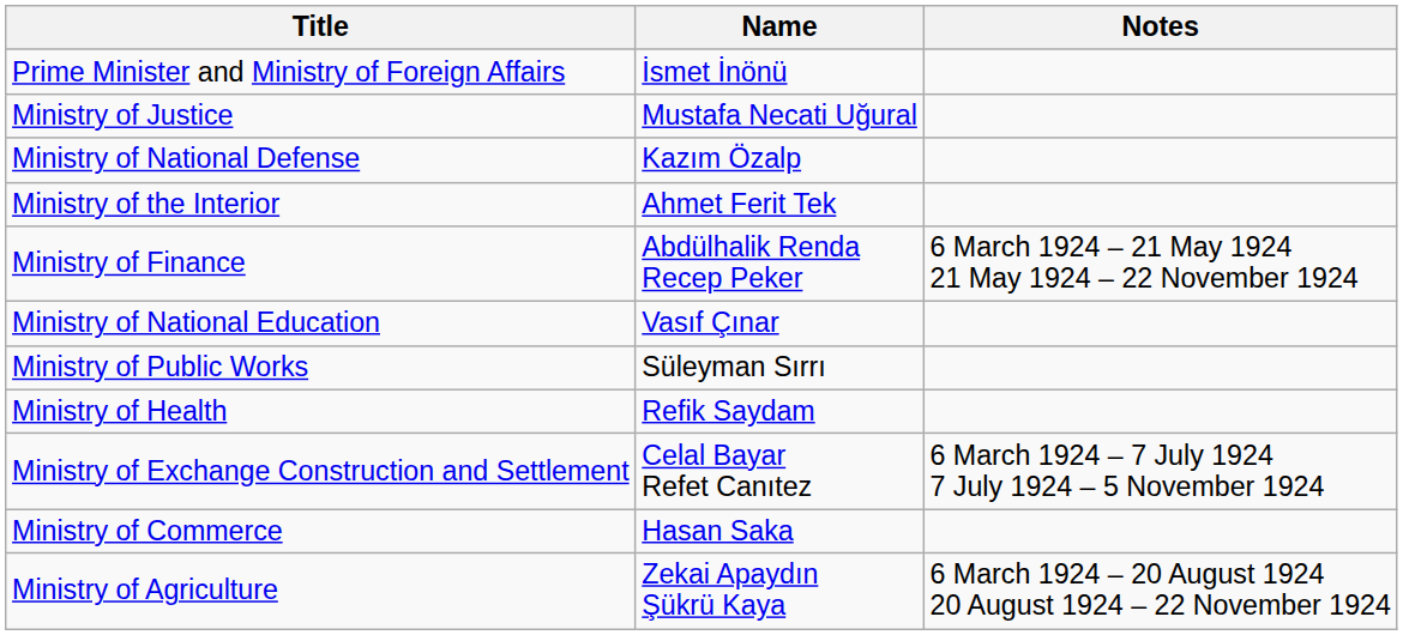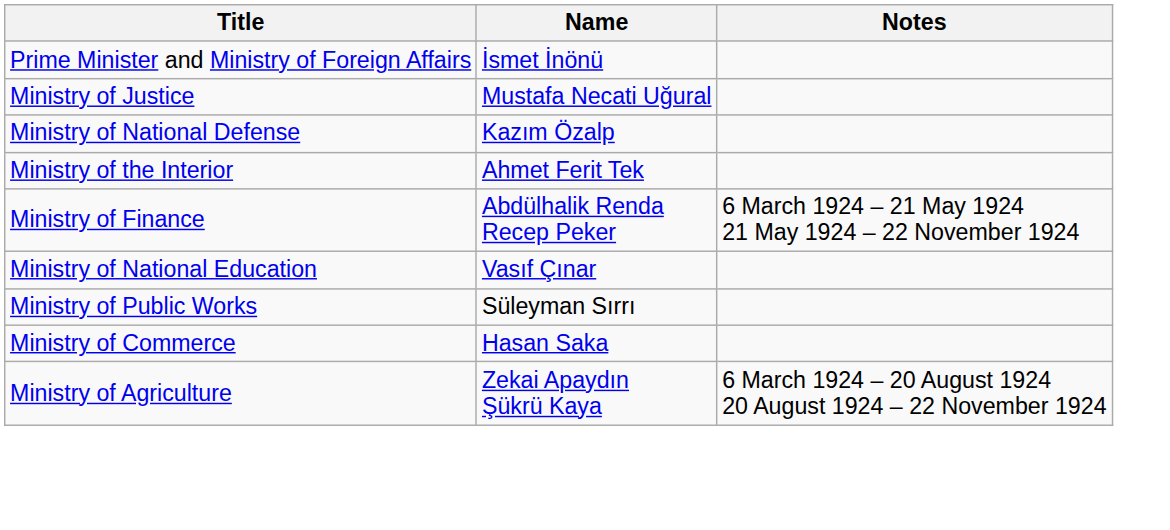 <table class="wikitable">
 <tr>
 <th>Title</th>
 <th>Name</th>
 <th>Notes</th>
 </tr>
 <tr>
 <td><a href='#'>Prime Minister</a> and <a href='#'>Ministry of Foreign Affairs</a></td>
 <td><a href='#'>İsmet İnönü</a></td>
 <td></td>
 </tr>
 <tr>
 <td><a href='#'>Ministry of Justice</a></td>
 <td><a href='#'>Mustafa Necati Uğural</a></td>
 <td></td>
 </tr>
 <tr>
 <td><a href='#'>Ministry of National Defense</a></td>
 <td><a href='#'>Kazım Özalp</a></td>
 <td></td>
 </tr>
 <tr>
 <td><a href='#'>Ministry of the Interior</a></td>
 <td><a href='#'>Ahmet Ferit Tek</a></td>
 <td></td>
 </tr>
 <tr>
 <td><a href='#'>Ministry of Finance</a></td>
 <td><a href='#'>Abdülhalik Renda</a><br><a href='#'>Recep Peker</a></td>
 <td>6 March 1924 – 21 May 1924<br>21 May 1924 – 22 November 1924</td>
 </tr>
 <tr>
 <td><a href='#'>Ministry of National Education</a></td>
 <td><a href='#'>Vasıf Çınar</a></td>
 <td></td>
 </tr>
 <tr>
 <td><a href='#'>Ministry of Public Works</a></td>
 <td>Süleyman Sırrı</td>
 <td></td>
 </tr>
 <tr>
-<td><a href='#'>Ministry of Health</a></td>
-<td><a href='#'>Refik Saydam</a></td>
-<td></td>
-</tr>
-<tr>
-<td><a href='#'>Ministry of Exchange Construction and Settlement</a></td>
-<td><a href='#'>Celal Bayar</a><br>Refet Canıtez</td>
-<td>6 March 1924 – 7 July 1924<br>7 July 1924 – 5 November 1924</td>
-</tr>
-<tr>
 <td><a href='#'>Ministry of Commerce</a></td>
 <td><a href='#'>Hasan Saka</a></td>
 <td></td>
 </tr>
 <tr>
 <td><a href='#'>Ministry of Agriculture</a></td>
 <td><a href='#'>Zekai Apaydın</a><br><a href='#'>Şükrü Kaya</a></td>
 <td>6 March 1924 – 20 August 1924<br>20 August 1924 – 22 November 1924</td>
 </tr>
 </table>
